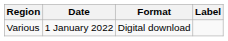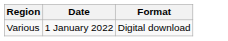 <table class="wikitable">
 <tr>
 <th>Region</th>
 <th>Date</th>
 <th>Format</th>
-<th>Label</th>
 </tr>
 <tr>
 <td>Various</td>
 <td>1 January 2022</td>
 <td>Digital download</td>
-<td></td>
 </tr>
 </table>
